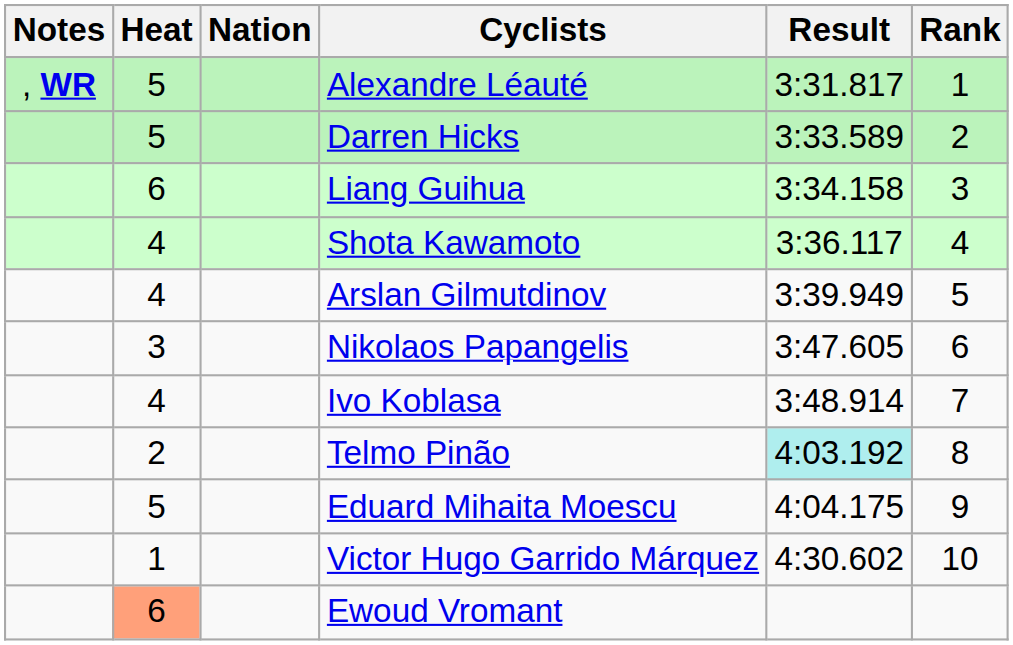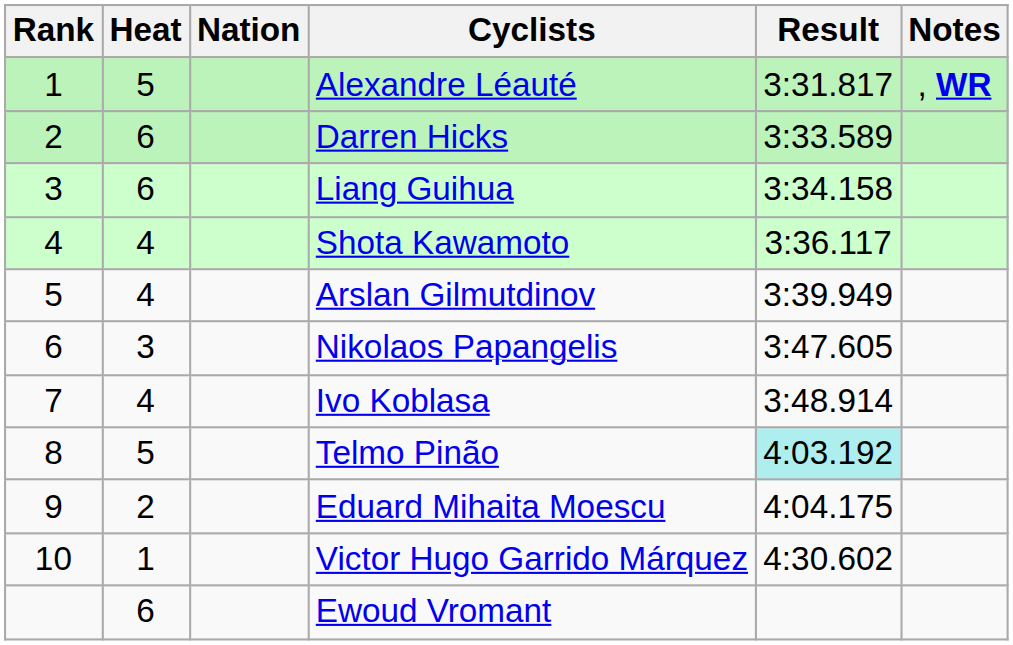 <table class="wikitable sortable" style="text-align:center;">
 <tr>
-<th class="unsortable">Notes</th>
+<th>Rank</th>
 <th>Heat</th>
 <th>Nation</th>
 <th class="unsortable">Cyclists</th>
 <th>Result</th>
-<th>Rank</th>
+<th class="unsortable">Notes</th>
 </tr>
 <tr bgcolor=bbf3bb>
-<td>, <strong><a href='#'>WR</a></strong></td>
+<td>1</td>
 <td>5</td>
 <td align=left></td>
 <td align=left><a href='#'>Alexandre Léauté</a></td>
 <td>3:31.817</td>
-<td>1</td>
+<td>, <strong><a href='#'>WR</a></strong></td>
 </tr>
 <tr bgcolor=bbf3bb>
-<td></td>
-<td>5</td>
+<td>2</td>
+<td>6</td>
 <td align=left></td>
 <td align=left><a href='#'>Darren Hicks</a></td>
 <td>3:33.589</td>
-<td>2</td>
+<td></td>
 </tr>
 <tr bgcolor=ccffcc>
-<td></td>
+<td>3</td>
 <td>6</td>
 <td align=left></td>
 <td align=left><a href='#'>Liang Guihua</a></td>
 <td>3:34.158</td>
-<td>3</td>
+<td></td>
 </tr>
 <tr bgcolor=ccffcc>
-<td></td>
+<td>4</td>
 <td>4</td>
 <td align=left></td>
 <td align=left><a href='#'>Shota Kawamoto</a></td>
 <td>3:36.117</td>
-<td>4</td>
+<td></td>
 </tr>
 <tr>
-<td></td>
+<td>5</td>
 <td>4</td>
 <td align=left></td>
 <td align=left><a href='#'>Arslan Gilmutdinov</a></td>
 <td>3:39.949</td>
-<td>5</td>
+<td></td>
 </tr>
 <tr>
-<td></td>
+<td>6</td>
 <td>3</td>
 <td align=left></td>
 <td align=left><a href='#'>Nikolaos Papangelis</a></td>
 <td>3:47.605</td>
-<td>6</td>
+<td></td>
 </tr>
 <tr>
-<td></td>
+<td>7</td>
 <td>4</td>
 <td align=left></td>
 <td align=left><a href='#'>Ivo Koblasa</a></td>
 <td>3:48.914</td>
-<td>7</td>
+<td></td>
 </tr>
 <tr>
-<td></td>
-<td>2</td>
+<td>8</td>
+<td>5</td>
 <td align=left></td>
 <td align=left><a href='#'>Telmo Pinão</a></td>
 <td style="background: paleturquoise;">4:03.192</td>
-<td>8</td>
+<td></td>
 </tr>
 <tr>
-<td></td>
-<td>5</td>
+<td>9</td>
+<td>2</td>
 <td align=left></td>
 <td align=left><a href='#'>Eduard Mihaita Moescu</a></td>
 <td>4:04.175</td>
-<td>9</td>
+<td></td>
 </tr>
 <tr>
-<td></td>
+<td>10</td>
 <td>1</td>
 <td align=left></td>
 <td align=left><a href='#'>Victor Hugo Garrido Márquez</a></td>
 <td>4:30.602</td>
-<td>10</td>
+<td></td>
 </tr>
 <tr>
 <td></td>
-<td style="background: lightsalmon;">6</td>
+<td>6</td>
 <td align=left></td>
 <td align=left><a href='#'>Ewoud Vromant</a></td>
 <td></td>
 <td></td>
 </tr>
 </table>
